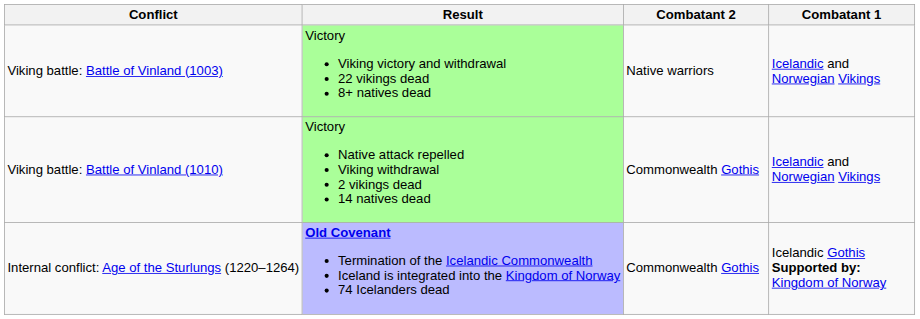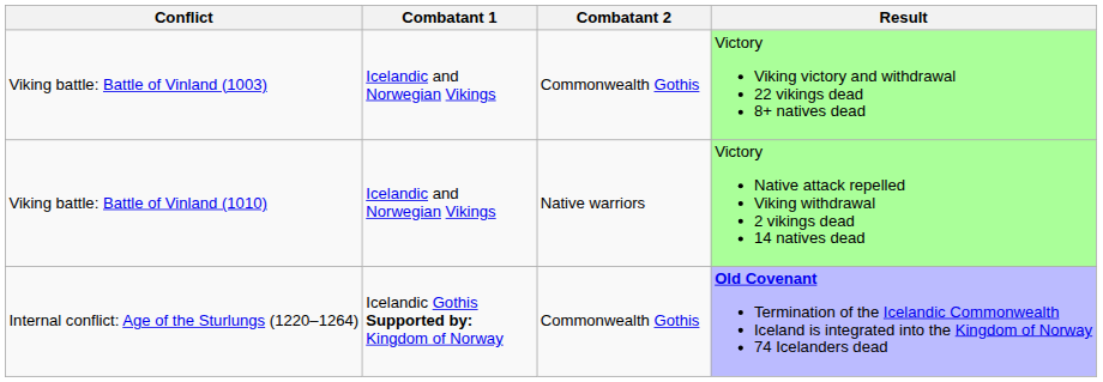 <table class="wikitable">
 <tr>
 <th width="">Conflict</th>
+<th width="170">Combatant 1</th>
+<th width="170">Combatant 2</th>
 <th>Result</th>
-<th width="170">Combatant 2</th>
-<th width="170">Combatant 1</th>
 </tr>
 <tr>
 <td>Viking battle: <a href='#'>Battle of Vinland (1003)</a></td>
+<td><a href='#'>Icelandic</a> and <a href='#'>Norwegian</a> <a href='#'>Vikings</a></td>
+<td> Commonwealth <a href='#'>Gothis</a></td>
 <td style="background:#AF9">Victory<br><ul><li>Viking victory and withdrawal</li><li>22 vikings dead</li><li>8+ natives dead</li></ul></td>
-<td>Native warriors</td>
-<td><a href='#'>Icelandic</a> and <a href='#'>Norwegian</a> <a href='#'>Vikings</a></td>
 </tr>
 <tr>
 <td>Viking battle: <a href='#'>Battle of Vinland (1010)</a></td>
+<td><a href='#'>Icelandic</a> and <a href='#'>Norwegian</a> <a href='#'>Vikings</a></td>
+<td>Native warriors</td>
 <td style="background:#AF9">Victory<br><ul><li>Native attack repelled</li><li>Viking withdrawal</li><li>2 vikings dead</li><li>14 natives dead</li></ul></td>
-<td> Commonwealth <a href='#'>Gothis</a></td>
-<td><a href='#'>Icelandic</a> and <a href='#'>Norwegian</a> <a href='#'>Vikings</a></td>
 </tr>
 <tr>
 <td>Internal conflict: <a href='#'>Age of the Sturlungs</a> (1220–1264)</td>
+<td> Icelandic <a href='#'>Gothis</a><br><strong>Supported by:</strong><br> <a href='#'>Kingdom of Norway</a></td>
+<td> Commonwealth <a href='#'>Gothis</a></td>
 <td style="background:#BBF"><a href='#'><strong>Old Covenant</strong></a><br><ul><li>Termination of the <a href='#'>Icelandic Commonwealth</a></li><li>Iceland is integrated into the <a href='#'>Kingdom of Norway</a></li><li>74 Icelanders dead</li></ul></td>
-<td> Commonwealth <a href='#'>Gothis</a></td>
-<td> Icelandic <a href='#'>Gothis</a><br><strong>Supported by:</strong><br> <a href='#'>Kingdom of Norway</a></td>
 </tr>
 </table>
